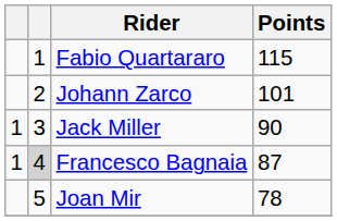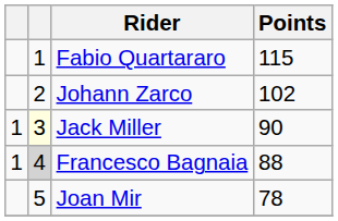 <table class="wikitable" style="font-size: 85%;">
 <tr>
 <th></th>
 <th></th>
 <th>Rider</th>
 <th>Points</th>
 </tr>
 <tr>
 <td></td>
 <td align=center>1</td>
 <td> <a href='#'>Fabio Quartararo</a></td>
 <td align=left>115</td>
 </tr>
 <tr>
 <td></td>
 <td align=center>2</td>
 <td> <a href='#'>Johann Zarco</a></td>
-<td align=left>101</td>
+<td align=left>102</td>
 </tr>
 <tr>
 <td> 1</td>
-<td align=center>3</td>
+<td align=center style="background: lightyellow;">3</td>
 <td> <a href='#'>Jack Miller</a></td>
 <td align=left>90</td>
 </tr>
 <tr>
 <td> 1</td>
 <td align=center style="background: lightgrey;">4</td>
 <td> <a href='#'>Francesco Bagnaia</a></td>
-<td align=left>87</td>
+<td align=left>88</td>
 </tr>
 <tr>
 <td></td>
 <td align=center>5</td>
 <td> <a href='#'>Joan Mir</a></td>
 <td align=left>78</td>
 </tr>
 <tr>
 </tr>
 </table>
